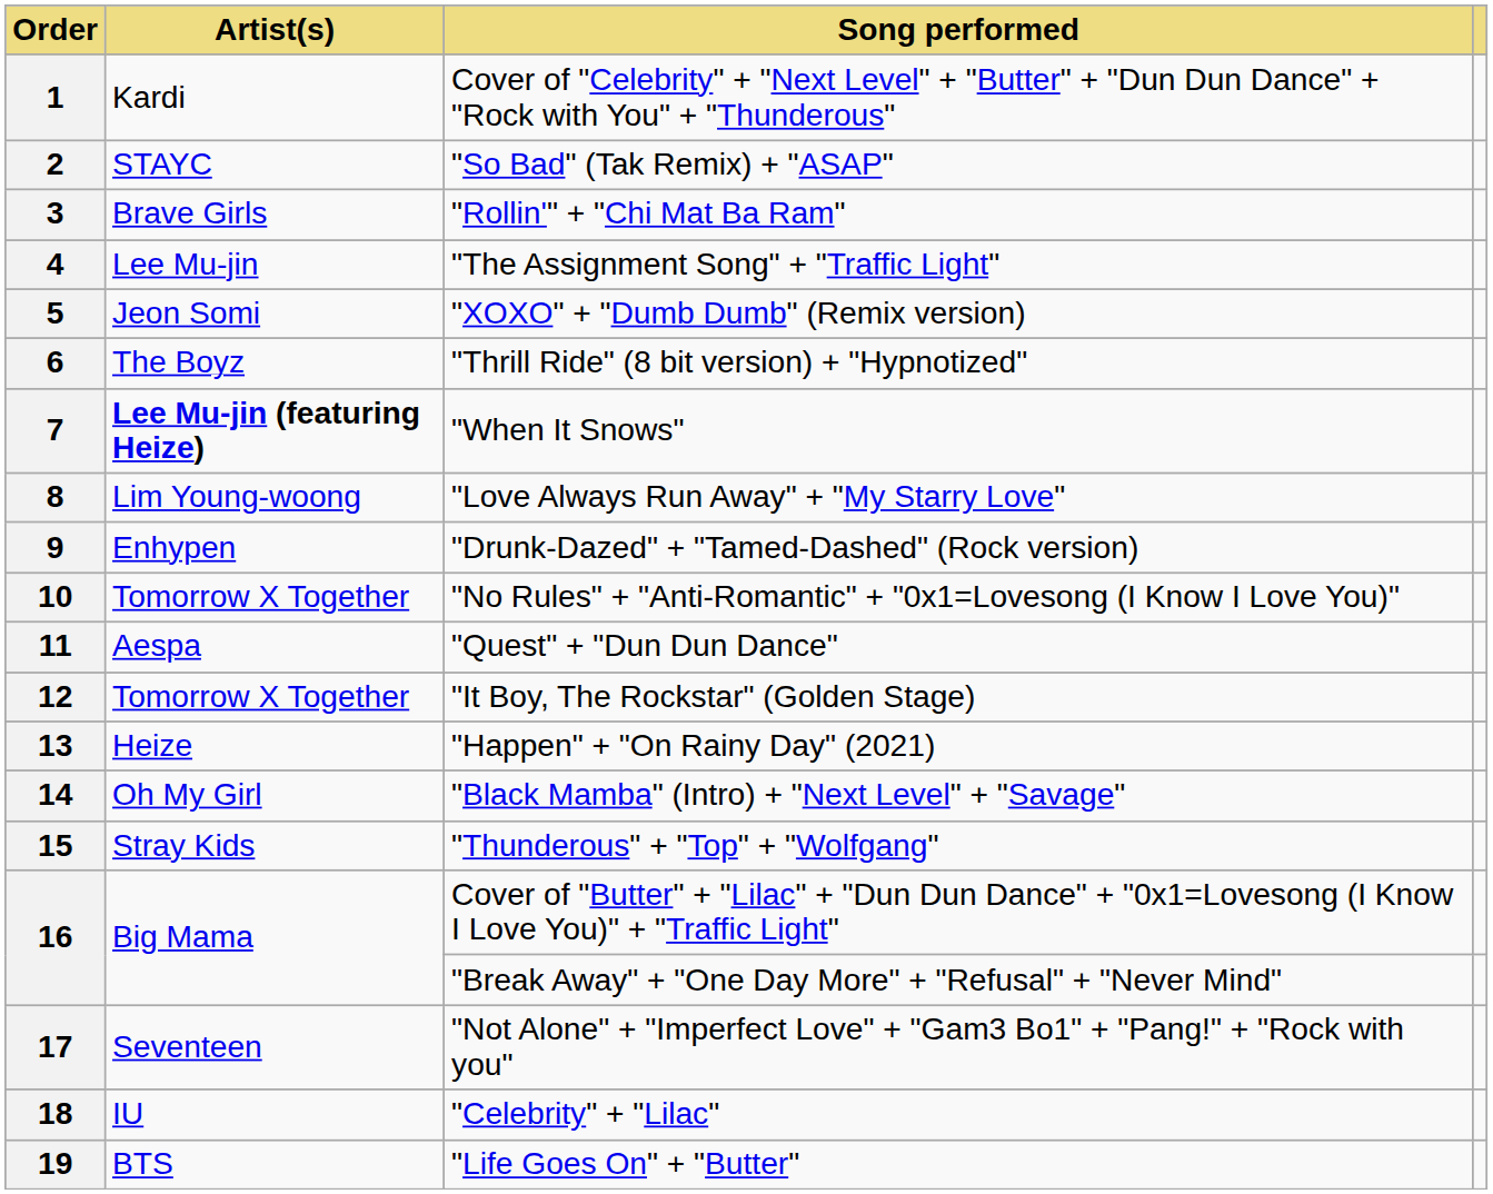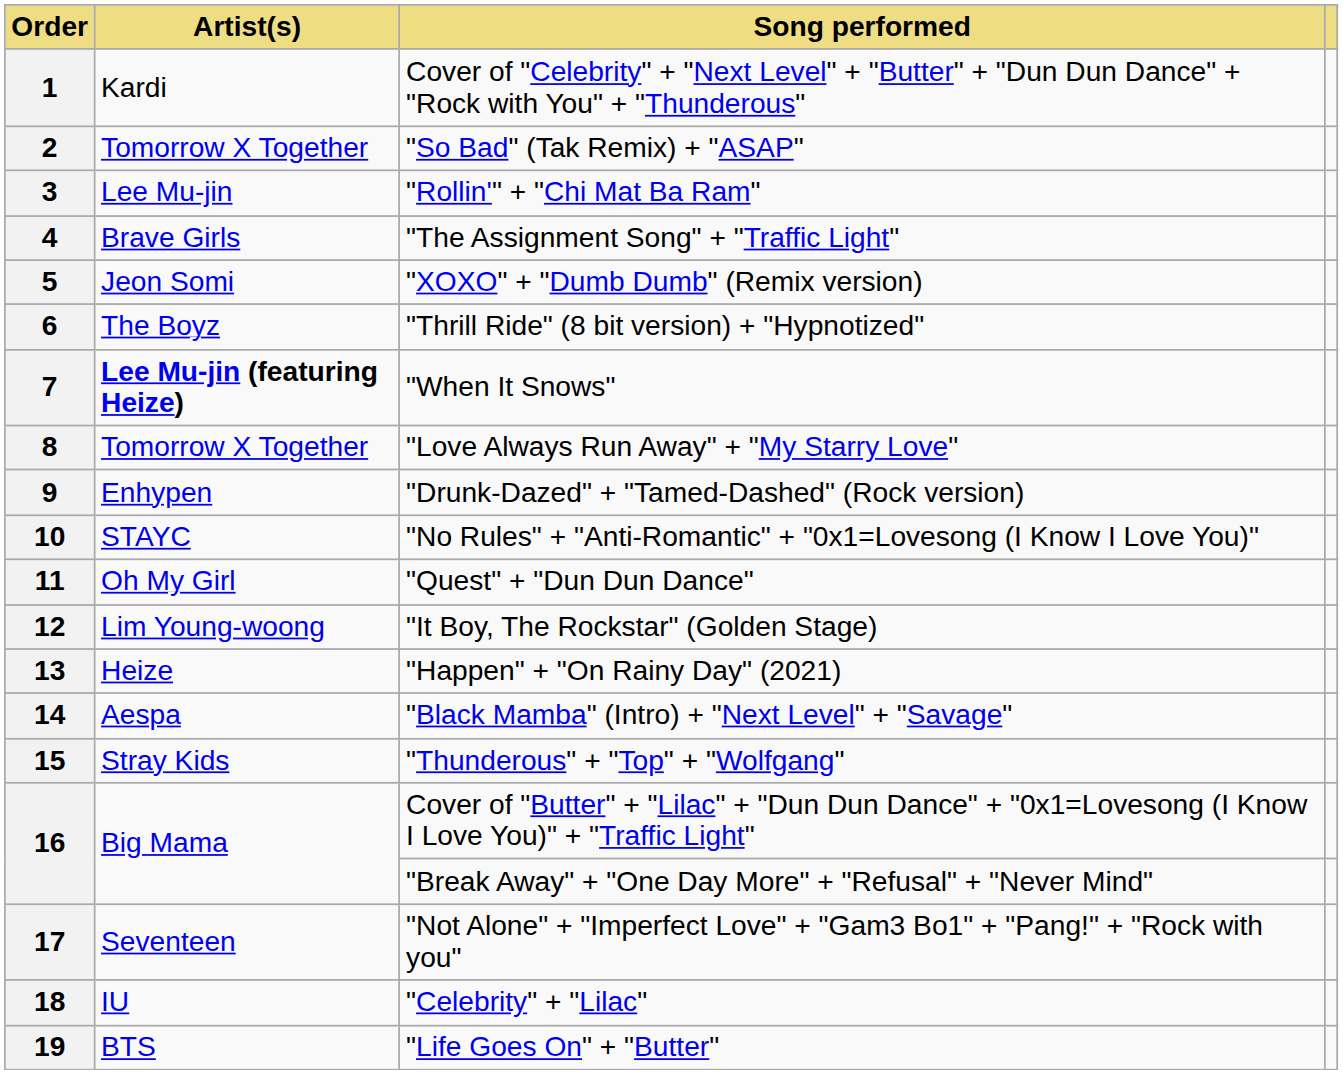 <table class="wikitable plainrowheaders" style="width:60%">
 <tr>
 <th scope="col" style="background:#EEDD82; width:2%">Order</th>
 <th scope="col" style="background:#EEDD82">Artist(s)</th>
 <th scope="col" style="background:#EEDD82">Song performed</th>
 <th scope="col" style="background:#EEDD82"></th>
 </tr>
 <tr>
 <th scope="row">1</th>
 <td>Kardi</td>
 <td>Cover of "<a href='#'>Celebrity</a>" + "<a href='#'>Next Level</a>" + "<a href='#'>Butter</a>" + "Dun Dun Dance" + "Rock with You" + "<a href='#'>Thunderous</a>"</td>
 <td style="text-align:center"></td>
 </tr>
 <tr>
 <th scope="row">2</th>
-<td><a href='#'>STAYC</a></td>
+<td><a href='#'>Tomorrow X Together</a></td>
 <td>"<a href='#'>So Bad</a>" (Tak Remix) + "<a href='#'>ASAP</a>"</td>
 <td style="text-align:center"></td>
 </tr>
 <tr>
 <th scope="row">3</th>
-<td><a href='#'>Brave Girls</a></td>
+<td><a href='#'>Lee Mu-jin</a></td>
 <td>"<a href='#'>Rollin'</a>" + "<a href='#'>Chi Mat Ba Ram</a>"</td>
 <td style="text-align:center"></td>
 </tr>
 <tr>
 <th scope="row">4</th>
-<td><a href='#'>Lee Mu-jin</a></td>
+<td><a href='#'>Brave Girls</a></td>
 <td>"The Assignment Song" + "<a href='#'>Traffic Light</a>"</td>
 <td style="text-align:center"></td>
 </tr>
 <tr>
 <th scope="row">5</th>
 <td><a href='#'>Jeon Somi</a></td>
 <td>"<a href='#'>XOXO</a>" + "<a href='#'>Dumb Dumb</a>" (Remix version)</td>
 <td style="text-align:center"></td>
 </tr>
 <tr>
 <th scope="row">6</th>
 <td><a href='#'>The Boyz</a></td>
 <td>"Thrill Ride" (8 bit version) + "Hypnotized"</td>
 <td style="text-align:center"></td>
 </tr>
 <tr>
 <th scope="row">7</th>
 <td><strong><a href='#'>Lee Mu-jin</a> (featuring <a href='#'>Heize</a>)</strong></td>
 <td>"When It Snows"</td>
 <td style="text-align:center"></td>
 </tr>
 <tr>
 <th scope="row">8</th>
-<td><a href='#'>Lim Young-woong</a></td>
+<td><a href='#'>Tomorrow X Together</a></td>
 <td>"Love Always Run Away" + "<a href='#'>My Starry Love</a>"</td>
 <td style="text-align:center"></td>
 </tr>
 <tr>
 <th scope="row">9</th>
 <td><a href='#'>Enhypen</a></td>
 <td>"Drunk-Dazed" + "Tamed-Dashed" (Rock version)</td>
 <td style="text-align:center"></td>
 </tr>
 <tr>
 <th scope="row">10</th>
-<td><a href='#'>Tomorrow X Together</a></td>
+<td><a href='#'>STAYC</a></td>
 <td>"No Rules" + "Anti-Romantic" + "0x1=Lovesong (I Know I Love You)"</td>
 <td style="text-align:center"></td>
 </tr>
 <tr>
 <th scope="row">11</th>
-<td><a href='#'>Aespa</a></td>
+<td><a href='#'>Oh My Girl</a></td>
 <td>"Quest" + "Dun Dun Dance"</td>
 <td style="text-align:center"></td>
 </tr>
 <tr>
 <th scope="row">12</th>
-<td><a href='#'>Tomorrow X Together</a></td>
+<td><a href='#'>Lim Young-woong</a></td>
 <td>"It Boy, The Rockstar" (Golden Stage)</td>
 <td style="text-align:center"></td>
 </tr>
 <tr>
 <th scope="row">13</th>
 <td><a href='#'>Heize</a></td>
 <td>"Happen" + "On Rainy Day" (2021)</td>
 <td style="text-align:center"></td>
 </tr>
 <tr>
 <th scope="row">14</th>
-<td><a href='#'>Oh My Girl</a></td>
+<td><a href='#'>Aespa</a></td>
 <td>"<a href='#'>Black Mamba</a>" (Intro) + "<a href='#'>Next Level</a>" + "<a href='#'>Savage</a>"</td>
 <td style="text-align:center"></td>
 </tr>
 <tr>
 <th scope="row">15</th>
 <td><a href='#'>Stray Kids</a></td>
 <td>"<a href='#'>Thunderous</a>" + "<a href='#'>Top</a>" + "<a href='#'>Wolfgang</a>"</td>
 <td style="text-align:center"></td>
 </tr>
 <tr>
 <th scope="row" rowspan="2">16</th>
 <td rowspan="2"><a href='#'>Big Mama</a></td>
 <td>Cover of "<a href='#'>Butter</a>" + "<a href='#'>Lilac</a>" + "Dun Dun Dance" + "0x1=Lovesong (I Know I Love You)" + "<a href='#'>Traffic Light</a>"</td>
 <td style="text-align:center"></td>
 </tr>
 <tr>
 <td>"Break Away" + "One Day More" + "Refusal" + "Never Mind"</td>
 <td style="text-align:center"></td>
 </tr>
 <tr>
 <th scope="row">17</th>
 <td><a href='#'>Seventeen</a></td>
 <td>"Not Alone" + "Imperfect Love" + "Gam3 Bo1" + "Pang!" + "Rock with you"</td>
 <td style="text-align:center"></td>
 </tr>
 <tr>
 <th scope="row">18</th>
 <td><a href='#'>IU</a></td>
 <td>"<a href='#'>Celebrity</a>" + "<a href='#'>Lilac</a>"</td>
 <td style="text-align:center"></td>
 </tr>
 <tr>
 <th scope="row">19</th>
 <td><a href='#'>BTS</a></td>
 <td>"<a href='#'>Life Goes On</a>" + "<a href='#'>Butter</a>"</td>
 <td style="text-align:center"></td>
 </tr>
 </table>
